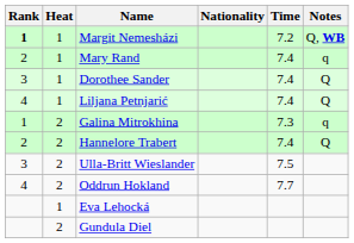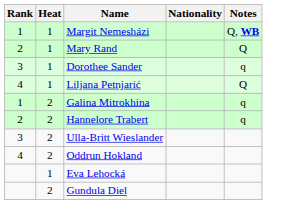 <table class="wikitable sortable" style="text-align:center">
 <tr>
 <th>Rank</th>
 <th>Heat</th>
 <th>Name</th>
 <th>Nationality</th>
-<th>Time</th>
 <th>Notes</th>
 </tr>
 <tr bgcolor=ccffcc>
-<td><strong>1</strong></td>
+<td>1</td>
 <td>1</td>
 <td align="left"><a href='#'>Margit Nemesházi</a></td>
 <td align=left></td>
-<td>7.2</td>
 <td>Q, <strong><a href='#'>WB</a></strong></td>
 </tr>
 <tr bgcolor=ccffcc>
 <td>2</td>
 <td>1</td>
 <td align="left"><a href='#'>Mary Rand</a></td>
 <td align=left></td>
-<td>7.4</td>
-<td>q</td>
+<td>Q</td>
 </tr>
 <tr bgcolor=ddffdd>
 <td>3</td>
 <td>1</td>
 <td align="left"><a href='#'>Dorothee Sander</a></td>
 <td align=left></td>
-<td>7.4</td>
-<td>Q</td>
+<td>q</td>
 </tr>
 <tr bgcolor=ddffdd>
 <td>4</td>
 <td>1</td>
 <td align="left"><a href='#'>Liljana Petnjarić</a></td>
 <td align=left></td>
-<td>7.4</td>
 <td>Q</td>
 </tr>
 <tr bgcolor=ccffcc>
 <td>1</td>
 <td>2</td>
 <td align="left"><a href='#'>Galina Mitrokhina</a></td>
 <td align=left></td>
-<td>7.3</td>
 <td>q</td>
 </tr>
 <tr bgcolor=ccffcc>
 <td>2</td>
 <td>2</td>
 <td align="left"><a href='#'>Hannelore Trabert</a></td>
 <td align=left></td>
-<td>7.4</td>
-<td>Q</td>
+<td>q</td>
 </tr>
 <tr>
 <td>3</td>
 <td>2</td>
 <td align="left"><a href='#'>Ulla-Britt Wieslander</a></td>
 <td align=left></td>
-<td>7.5</td>
 <td></td>
 </tr>
 <tr>
 <td>4</td>
 <td>2</td>
 <td align="left"><a href='#'>Oddrun Hokland</a></td>
 <td align=left></td>
-<td>7.7</td>
 <td></td>
 </tr>
 <tr>
 <td></td>
 <td>1</td>
 <td align="left"><a href='#'>Eva Lehocká</a></td>
 <td align=left></td>
 <td></td>
-<td></td>
 </tr>
 <tr>
 <td></td>
 <td>2</td>
 <td align="left"><a href='#'>Gundula Diel</a></td>
 <td align=left></td>
 <td></td>
-<td></td>
 </tr>
 </table>
